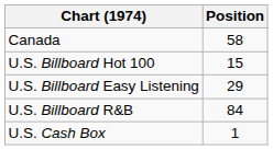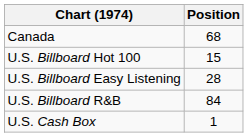 <table class="wikitable sortable">
 <tr>
 <th>Chart (1974)</th>
 <th>Position</th>
 </tr>
 <tr>
 <td>Canada</td>
-<td style="text-align:center;">58</td>
+<td style="text-align:center;">68</td>
 </tr>
 <tr>
 <td>U.S. <em>Billboard</em> Hot 100</td>
 <td style="text-align:center;">15</td>
 </tr>
 <tr>
 <td>U.S. <em>Billboard</em> Easy Listening</td>
-<td style="text-align:center;">29</td>
+<td style="text-align:center;">28</td>
 </tr>
 <tr>
 <td>U.S. <em>Billboard</em> R&B </td>
 <td style="text-align:center;">84</td>
 </tr>
 <tr>
 <td>U.S. <em>Cash Box</em> </td>
 <td style="text-align:center;">1</td>
 </tr>
 </table>
